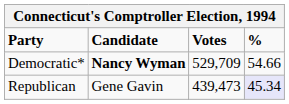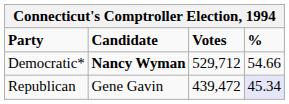 <table class="wikitable">
 <tr>
 <th colspan="4">Connecticut's Comptroller Election, 1994</th>
 </tr>
 <tr>
 <td><strong>Party</strong></td>
 <td><strong>Candidate</strong></td>
 <td><strong>Votes</strong></td>
 <td><strong>%</strong></td>
 </tr>
 <tr>
 <td>Democratic*</td>
 <td><strong>Nancy Wyman</strong></td>
-<td>529,709</td>
+<td>529,712</td>
 <td>54.66</td>
 </tr>
 <tr>
 <td>Republican</td>
 <td>Gene Gavin</td>
-<td>439,473</td>
+<td>439,472</td>
 <td style="background: lavender;">45.34</td>
 </tr>
 </table>
